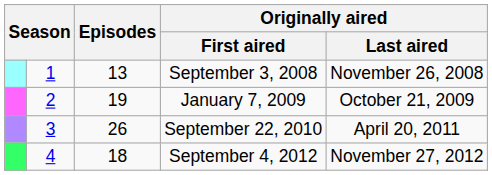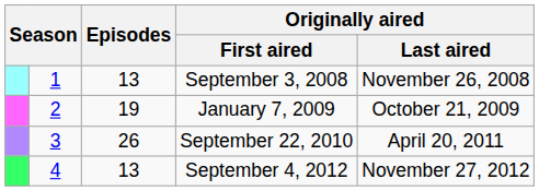 <table class="wikitable plainrowheaders" style="text-align:center;">
 <tr>
 <th colspan="2" rowspan="2">Season</th>
 <th rowspan="2">Episodes</th>
 <th colspan="2">Originally aired</th>
 </tr>
 <tr>
 <th>First aired</th>
 <th>Last aired</th>
 </tr>
 <tr>
 <td style="background-color: #99FFFF"></td>
 <td><a href='#'>1</a></td>
 <td>13</td>
 <td>September 3, 2008</td>
 <td>November 26, 2008</td>
 </tr>
 <tr>
 <td style="background-color: #FF66FF"></td>
 <td><a href='#'>2</a></td>
 <td>19</td>
 <td>January 7, 2009</td>
 <td>October 21, 2009</td>
 </tr>
 <tr>
 <td style="background-color: #B088FF"></td>
 <td><a href='#'>3</a></td>
 <td>26</td>
 <td>September 22, 2010</td>
 <td>April 20, 2011</td>
 </tr>
 <tr>
 <td style="background-color: #33FF66"></td>
 <td><a href='#'>4</a></td>
-<td>18</td>
+<td>13</td>
 <td>September 4, 2012</td>
 <td>November 27, 2012</td>
 </tr>
 </table>
